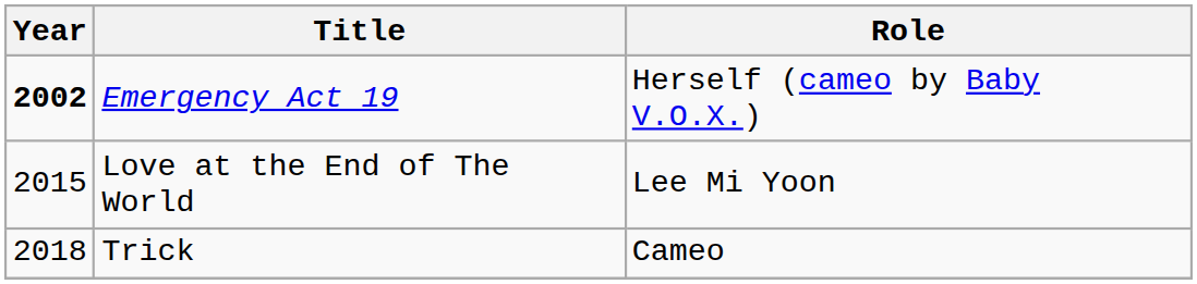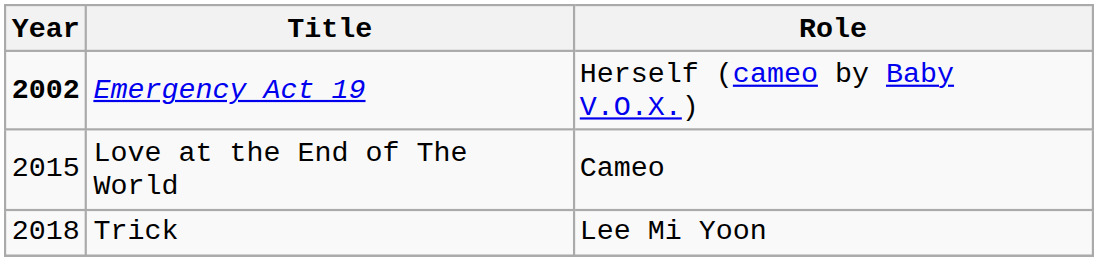 <table class="wikitable" style="width:500px">
 <tr>
 <th width=10>Year</th>
 <th>Title</th>
 <th>Role</th>
 </tr>
 <tr>
 <td><strong>2002</strong></td>
 <td><em><a href='#'>Emergency Act 19</a></em></td>
 <td>Herself (<a href='#'>cameo</a> by <a href='#'>Baby V.O.X.</a>)</td>
 </tr>
 <tr>
 <td>2015</td>
 <td>Love at the End of The World</td>
-<td>Lee Mi Yoon</td>
+<td>Cameo</td>
 </tr>
 <tr>
 <td>2018</td>
 <td>Trick</td>
-<td>Cameo</td>
+<td>Lee Mi Yoon</td>
 </tr>
 <tr>
 </tr>
 </table>
